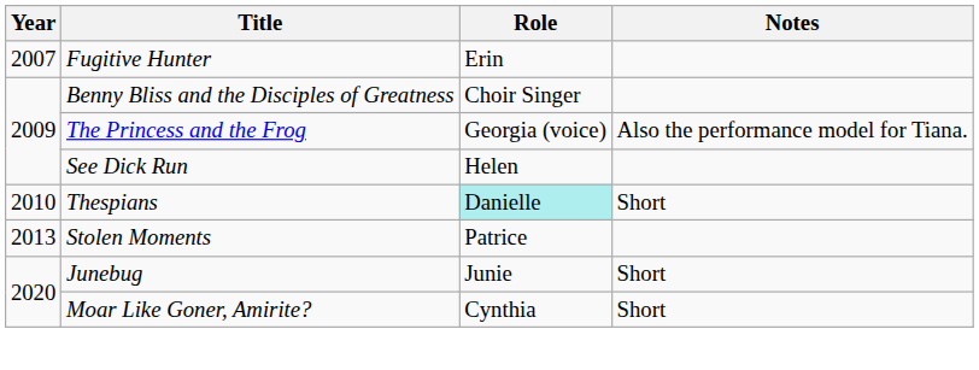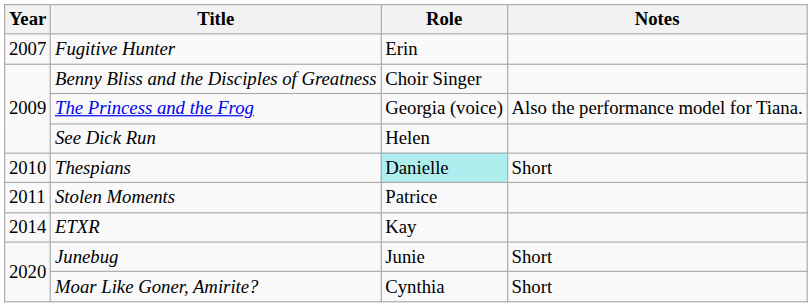 <table class="wikitable sortable">
 <tr>
 <th>Year</th>
 <th>Title</th>
 <th>Role</th>
 <th>Notes</th>
 </tr>
 <tr>
 <td>2007</td>
 <td><em>Fugitive Hunter</em></td>
 <td>Erin</td>
 <td></td>
 </tr>
 <tr>
 <td rowspan="3">2009</td>
 <td><em>Benny Bliss and the Disciples of Greatness</em></td>
 <td>Choir Singer</td>
 <td></td>
 </tr>
 <tr>
 <td><em><a href='#'>The Princess and the Frog</a></em></td>
 <td>Georgia (voice)</td>
 <td>Also the performance model for Tiana.</td>
 </tr>
 <tr>
 <td><em>See Dick Run</em></td>
 <td>Helen</td>
 <td></td>
 </tr>
 <tr>
 <td>2010</td>
 <td><em>Thespians</em></td>
 <td style="background: paleturquoise;">Danielle</td>
 <td>Short</td>
 </tr>
 <tr>
-<td>2013</td>
+<td>2011</td>
 <td><em>Stolen Moments</em></td>
 <td>Patrice</td>
+<td></td>
+</tr>
+<tr>
+<td>2014</td>
+<td><em>ETXR</em></td>
+<td>Kay</td>
 <td></td>
 </tr>
 <tr>
 <td rowspan="2">2020</td>
 <td><em>Junebug</em></td>
 <td>Junie</td>
 <td>Short</td>
 </tr>
 <tr>
 <td><em>Moar Like Goner, Amirite?</em></td>
 <td>Cynthia</td>
 <td>Short</td>
 </tr>
 </table>
